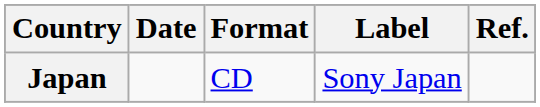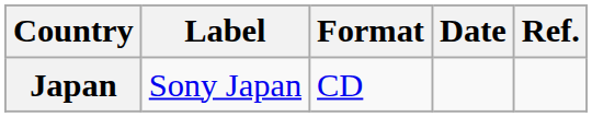 <table class="wikitable plainrowheaders">
 <tr>
 <th scope="col">Country</th>
+<th scope="col">Label</th>
+<th scope="col">Format</th>
 <th scope="col">Date</th>
-<th scope="col">Format</th>
-<th scope="col">Label</th>
 <th scope="col">Ref.</th>
 </tr>
 <tr>
 <th scope="row">Japan</th>
+<td><a href='#'>Sony Japan</a></td>
+<td><a href='#'>CD</a></td>
 <td></td>
-<td><a href='#'>CD</a></td>
-<td><a href='#'>Sony Japan</a></td>
 <td align="center"></td>
 </tr>
 </table>
